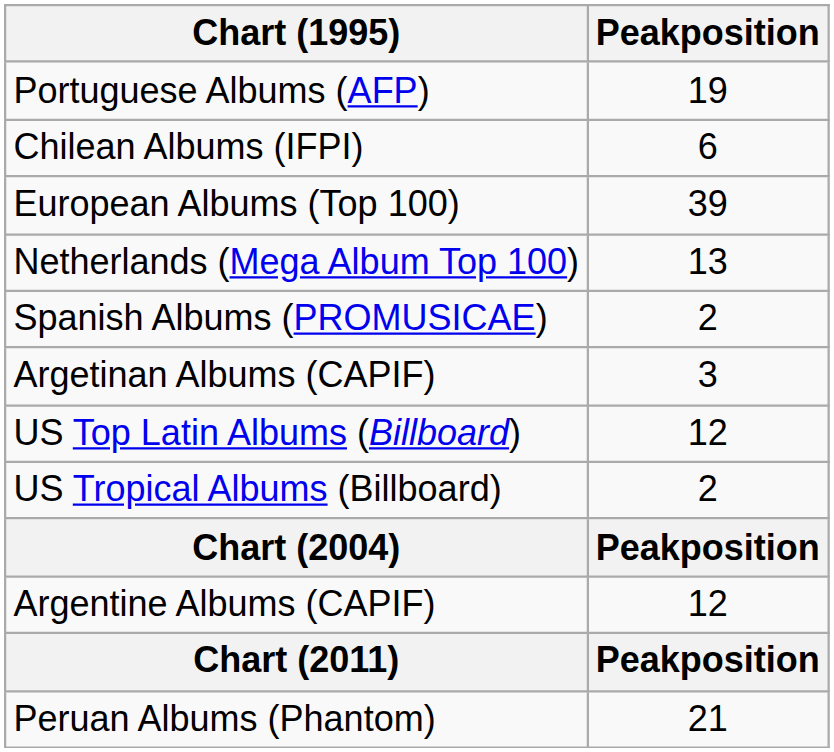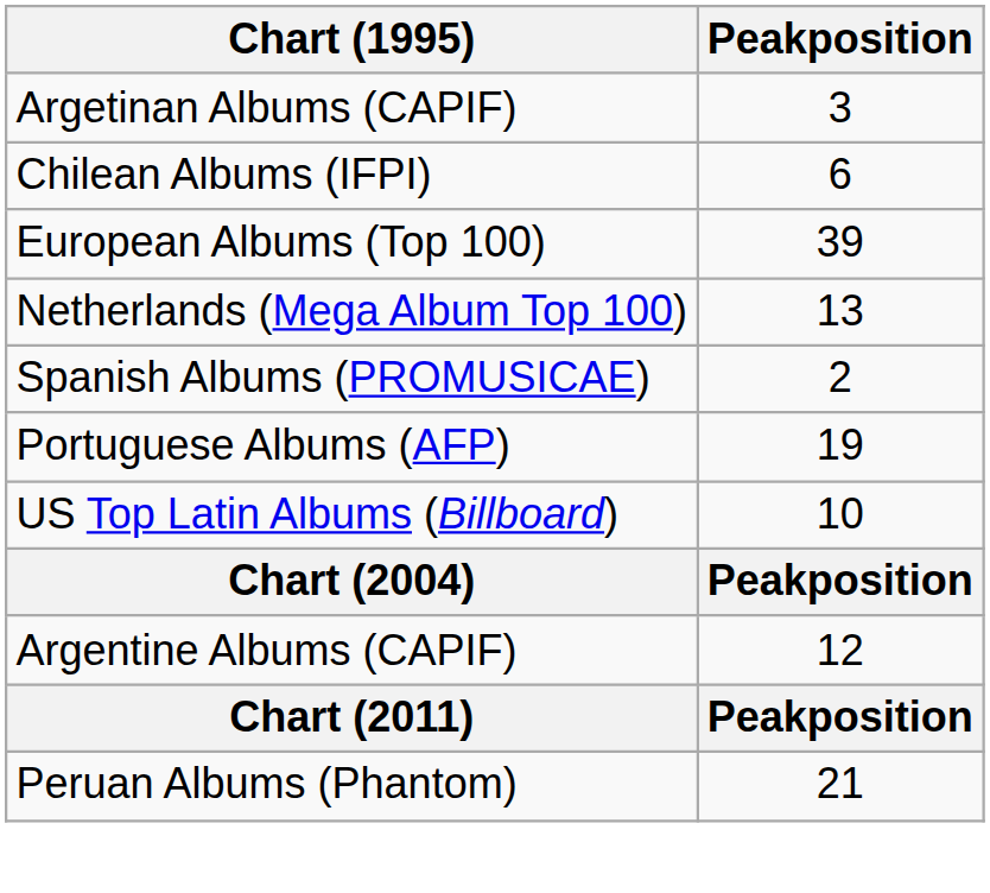 <table class="wikitable sortable mw-collapsible">
 <tr>
 <th>Chart (1995)</th>
 <th>Peakposition</th>
 </tr>
 <tr>
-<td>Portuguese Albums (<a href='#'>AFP</a>)</td>
-<td align="center">19</td>
+<td>Argetinan Albums (CAPIF)</td>
+<td align="center">3</td>
 </tr>
 <tr>
 <td>Chilean Albums (IFPI)</td>
 <td align="center">6</td>
 </tr>
 <tr>
 <td>European Albums (Top 100)</td>
 <td align="center">39</td>
 </tr>
 <tr>
 <td>Netherlands (<a href='#'>Mega Album Top 100</a>)</td>
 <td align="center">13</td>
 </tr>
 <tr>
 <td>Spanish Albums (<a href='#'>PROMUSICAE</a>)</td>
 <td align="center">2</td>
 </tr>
 <tr>
-<td>Argetinan Albums (CAPIF)</td>
-<td align="center">3</td>
+<td>Portuguese Albums (<a href='#'>AFP</a>)</td>
+<td align="center">19</td>
 </tr>
 <tr>
 <td>US <a href='#'>Top Latin Albums</a> (<a href='#'><em>Billboard</em></a>)</td>
-<td align="center">12</td>
-</tr>
-<tr>
-<td>US <a href='#'>Tropical Albums</a> (Billboard)</td>
-<td align="center">2</td>
+<td align="center">10</td>
 </tr>
 <tr>
 <th>Chart (2004)</th>
 <th>Peakposition</th>
 </tr>
 <tr>
 <td>Argentine Albums (CAPIF)</td>
 <td align="center">12</td>
 </tr>
 <tr>
 <th>Chart (2011)</th>
 <th>Peakposition</th>
 </tr>
 <tr>
 <td>Peruan Albums (Phantom)</td>
 <td align="center">21</td>
 </tr>
 </table>
